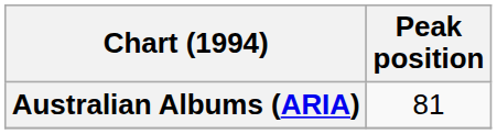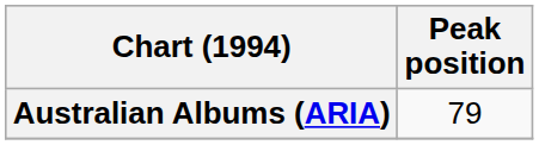 <table class="wikitable sortable plainrowheaders" style="text-align:center">
 <tr>
 <th scope="col">Chart (1994)</th>
 <th scope="col">Peak<br>position</th>
 </tr>
 <tr>
 <th scope="row">Australian Albums (<a href='#'>ARIA</a>)</th>
-<td>81</td>
+<td>79</td>
 </tr>
 <tr>
 </tr>
 </table>
